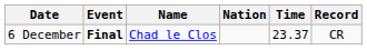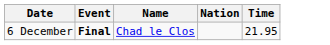 <table class=wikitable style=text-align:center>
 <tr>
 <th>Date</th>
 <th>Event</th>
 <th>Name</th>
 <th>Nation</th>
 <th>Time</th>
-<th>Record</th>
 </tr>
 <tr>
 <td>6 December</td>
 <td><strong>Final</strong></td>
 <td align=left><a href='#'>Chad le Clos</a></td>
 <td align=left></td>
-<td>23.37</td>
-<td>CR</td>
+<td>21.95</td>
 </tr>
 </table>
